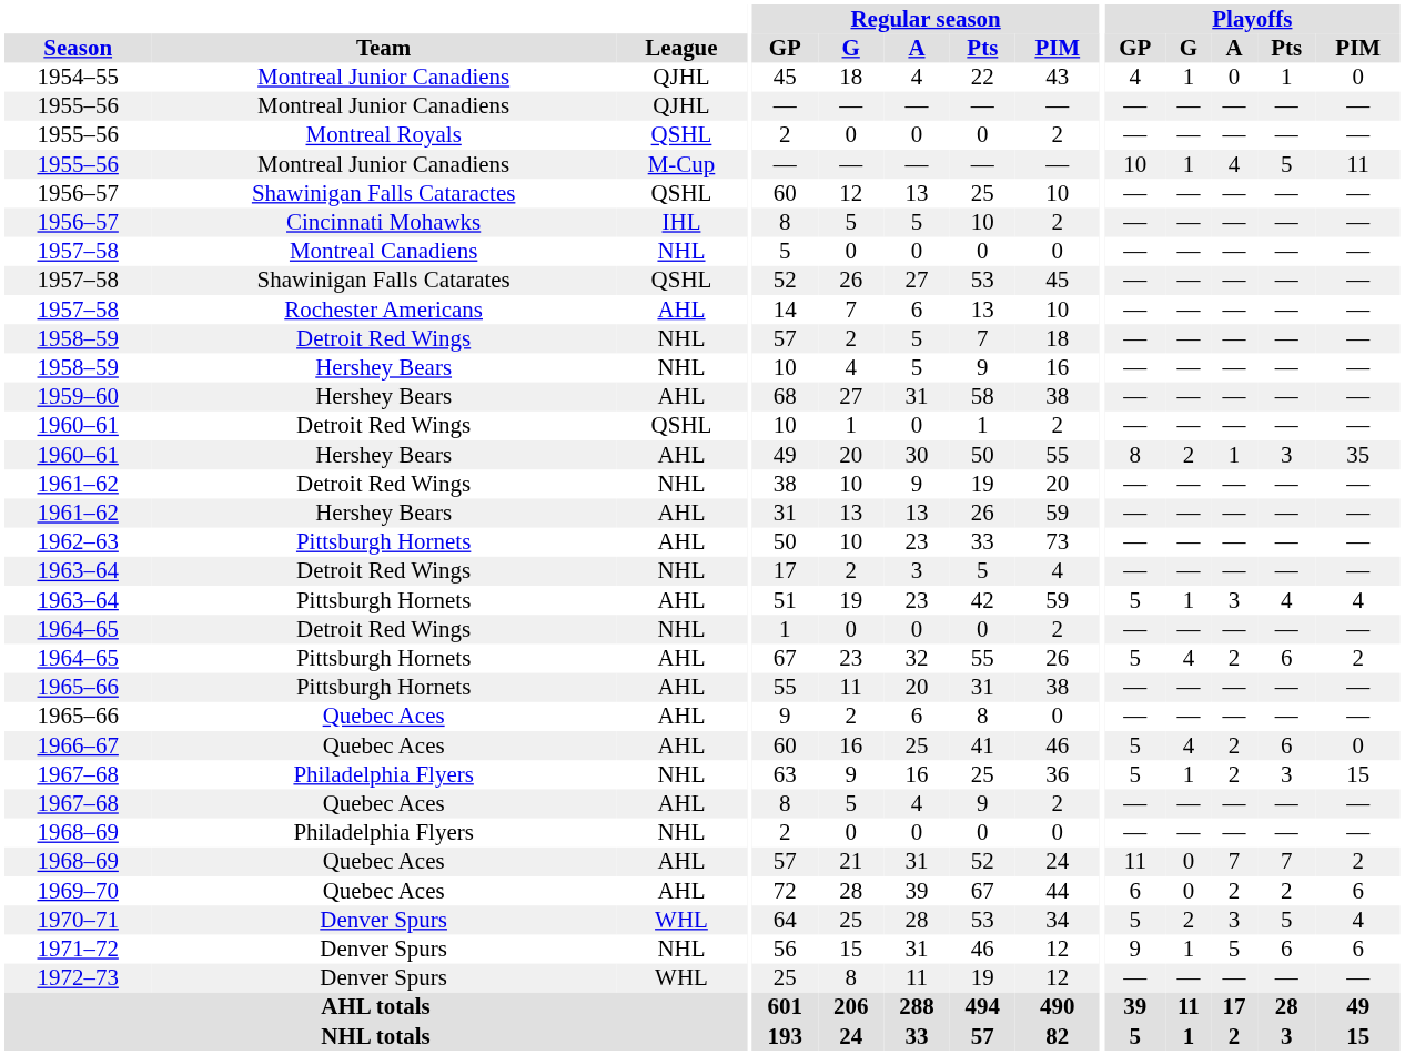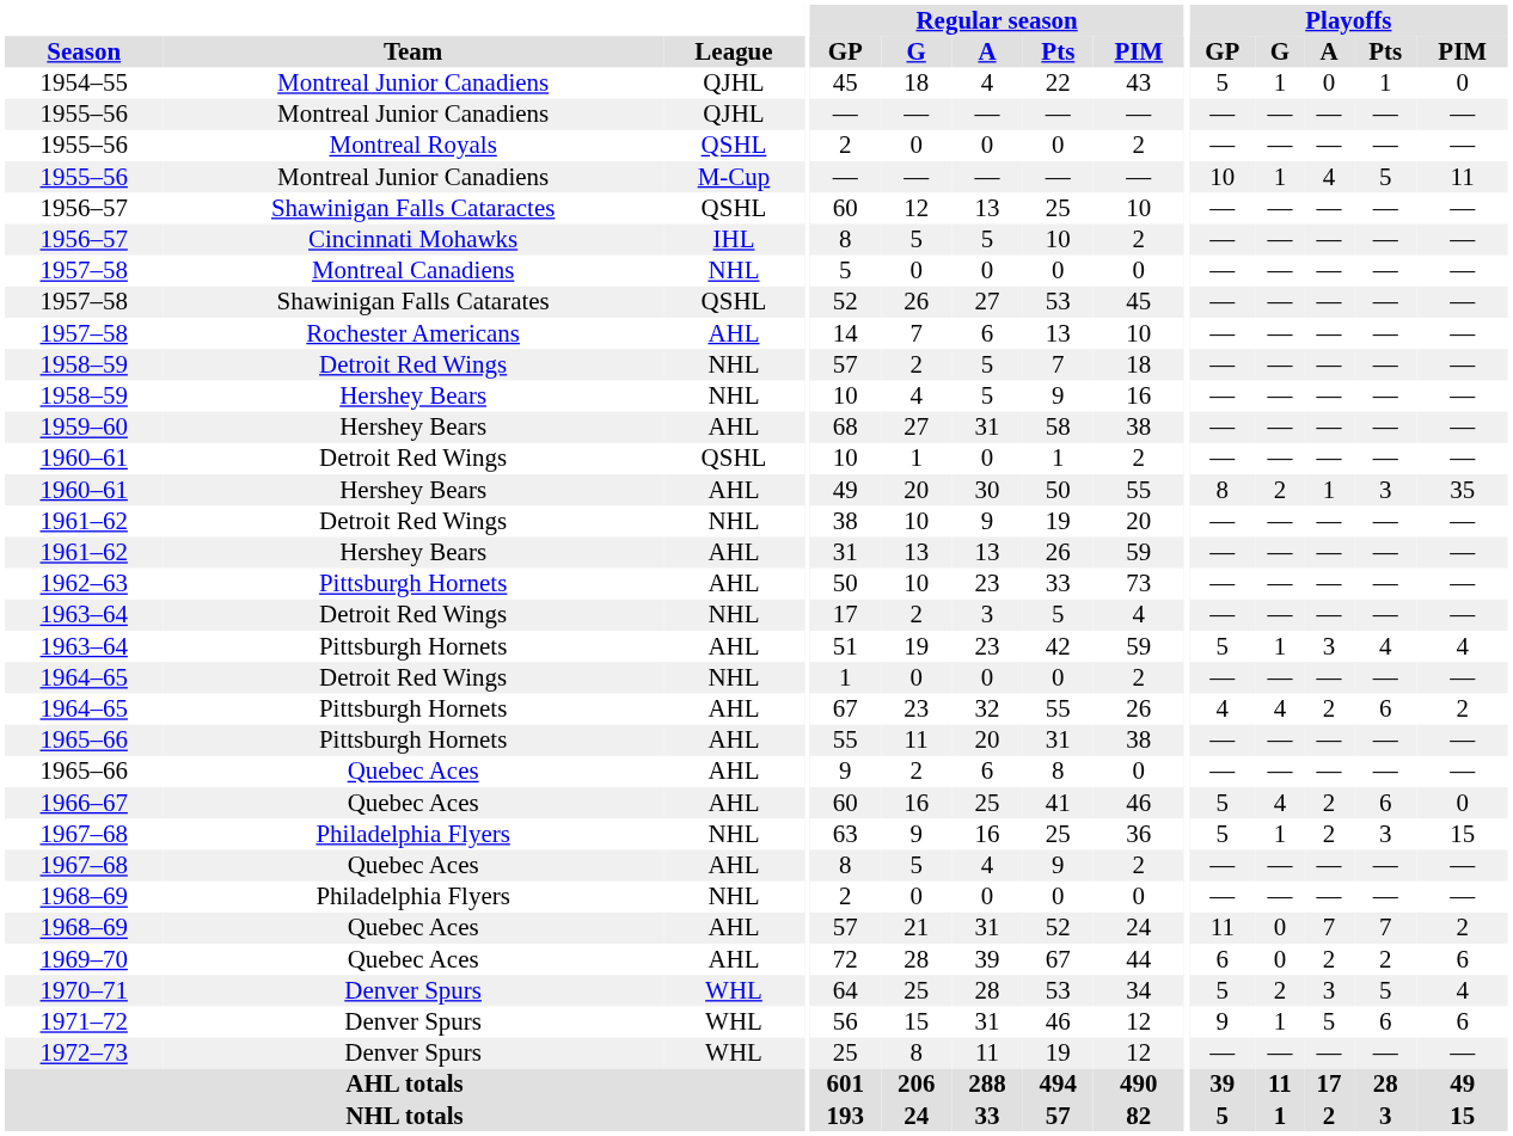 <table border="0" cellpadding="1" cellspacing="0" style="text-align:center; width:60em">
 <tr bgcolor="#e0e0e0">
 <th colspan="3" bgcolor="#ffffff"></th>
 <th rowspan="100" bgcolor="#ffffff"></th>
 <th colspan="5"><a href='#'>Regular season</a></th>
 <th rowspan="100" bgcolor="#ffffff"></th>
 <th colspan="5"><a href='#'>Playoffs</a></th>
 </tr>
 <tr bgcolor="#e0e0e0">
 <th><a href='#'>Season</a></th>
 <th>Team</th>
 <th>League</th>
 <th>GP</th>
 <th><a href='#'>G</a></th>
 <th><a href='#'>A</a></th>
 <th><a href='#'>Pts</a></th>
 <th><a href='#'>PIM</a></th>
 <th>GP</th>
 <th>G</th>
 <th>A</th>
 <th>Pts</th>
 <th>PIM</th>
 </tr>
 <tr>
 <td>1954–55</td>
 <td><a href='#'>Montreal Junior Canadiens</a></td>
 <td>QJHL</td>
 <td>45</td>
 <td>18</td>
 <td>4</td>
 <td>22</td>
 <td>43</td>
-<td>4</td>
+<td>5</td>
 <td>1</td>
 <td>0</td>
 <td>1</td>
 <td>0</td>
 </tr>
 <tr bgcolor="#f0f0f0">
 <td>1955–56</td>
 <td>Montreal Junior Canadiens</td>
 <td>QJHL</td>
 <td>—</td>
 <td>—</td>
 <td>—</td>
 <td>—</td>
 <td>—</td>
 <td>—</td>
 <td>—</td>
 <td>—</td>
 <td>—</td>
 <td>—</td>
 </tr>
 <tr>
 <td>1955–56</td>
 <td><a href='#'>Montreal Royals</a></td>
 <td><a href='#'>QSHL</a></td>
 <td>2</td>
 <td>0</td>
 <td>0</td>
 <td>0</td>
 <td>2</td>
 <td>—</td>
 <td>—</td>
 <td>—</td>
 <td>—</td>
 <td>—</td>
 </tr>
 <tr bgcolor="#f0f0f0">
 <td><a href='#'>1955–56</a></td>
 <td>Montreal Junior Canadiens</td>
 <td><a href='#'>M-Cup</a></td>
 <td>—</td>
 <td>—</td>
 <td>—</td>
 <td>—</td>
 <td>—</td>
 <td>10</td>
 <td>1</td>
 <td>4</td>
 <td>5</td>
 <td>11</td>
 </tr>
 <tr>
 <td>1956–57</td>
 <td><a href='#'>Shawinigan Falls Cataractes</a></td>
 <td>QSHL</td>
 <td>60</td>
 <td>12</td>
 <td>13</td>
 <td>25</td>
 <td>10</td>
 <td>—</td>
 <td>—</td>
 <td>—</td>
 <td>—</td>
 <td>—</td>
 </tr>
 <tr bgcolor="#f0f0f0">
 <td><a href='#'>1956–57</a></td>
 <td><a href='#'>Cincinnati Mohawks</a></td>
 <td><a href='#'>IHL</a></td>
 <td>8</td>
 <td>5</td>
 <td>5</td>
 <td>10</td>
 <td>2</td>
 <td>—</td>
 <td>—</td>
 <td>—</td>
 <td>—</td>
 <td>—</td>
 </tr>
 <tr>
 <td><a href='#'>1957–58</a></td>
 <td><a href='#'>Montreal Canadiens</a></td>
 <td><a href='#'>NHL</a></td>
 <td>5</td>
 <td>0</td>
 <td>0</td>
 <td>0</td>
 <td>0</td>
 <td>—</td>
 <td>—</td>
 <td>—</td>
 <td>—</td>
 <td>—</td>
 </tr>
 <tr bgcolor="#f0f0f0">
 <td>1957–58</td>
 <td>Shawinigan Falls Catarates</td>
 <td>QSHL</td>
 <td>52</td>
 <td>26</td>
 <td>27</td>
 <td>53</td>
 <td>45</td>
 <td>—</td>
 <td>—</td>
 <td>—</td>
 <td>—</td>
 <td>—</td>
 </tr>
 <tr>
 <td><a href='#'>1957–58</a></td>
 <td><a href='#'>Rochester Americans</a></td>
 <td><a href='#'>AHL</a></td>
 <td>14</td>
 <td>7</td>
 <td>6</td>
 <td>13</td>
 <td>10</td>
 <td>—</td>
 <td>—</td>
 <td>—</td>
 <td>—</td>
 <td>—</td>
 </tr>
 <tr bgcolor="#f0f0f0">
 <td><a href='#'>1958–59</a></td>
 <td><a href='#'>Detroit Red Wings</a></td>
 <td>NHL</td>
 <td>57</td>
 <td>2</td>
 <td>5</td>
 <td>7</td>
 <td>18</td>
 <td>—</td>
 <td>—</td>
 <td>—</td>
 <td>—</td>
 <td>—</td>
 </tr>
 <tr>
 <td><a href='#'>1958–59</a></td>
 <td><a href='#'>Hershey Bears</a></td>
 <td>NHL</td>
 <td>10</td>
 <td>4</td>
 <td>5</td>
 <td>9</td>
 <td>16</td>
 <td>—</td>
 <td>—</td>
 <td>—</td>
 <td>—</td>
 <td>—</td>
 </tr>
 <tr bgcolor="#f0f0f0">
 <td><a href='#'>1959–60</a></td>
 <td>Hershey Bears</td>
 <td>AHL</td>
 <td>68</td>
 <td>27</td>
 <td>31</td>
 <td>58</td>
 <td>38</td>
 <td>—</td>
 <td>—</td>
 <td>—</td>
 <td>—</td>
 <td>—</td>
 </tr>
 <tr>
 <td><a href='#'>1960–61</a></td>
 <td>Detroit Red Wings</td>
 <td>QSHL</td>
 <td>10</td>
 <td>1</td>
 <td>0</td>
 <td>1</td>
 <td>2</td>
 <td>—</td>
 <td>—</td>
 <td>—</td>
 <td>—</td>
 <td>—</td>
 </tr>
 <tr bgcolor="#f0f0f0">
 <td><a href='#'>1960–61</a></td>
 <td>Hershey Bears</td>
 <td>AHL</td>
 <td>49</td>
 <td>20</td>
 <td>30</td>
 <td>50</td>
 <td>55</td>
 <td>8</td>
 <td>2</td>
 <td>1</td>
 <td>3</td>
 <td>35</td>
 </tr>
 <tr>
 <td><a href='#'>1961–62</a></td>
 <td>Detroit Red Wings</td>
 <td>NHL</td>
 <td>38</td>
 <td>10</td>
 <td>9</td>
 <td>19</td>
 <td>20</td>
 <td>—</td>
 <td>—</td>
 <td>—</td>
 <td>—</td>
 <td>—</td>
 </tr>
 <tr bgcolor="#f0f0f0">
 <td><a href='#'>1961–62</a></td>
 <td>Hershey Bears</td>
 <td>AHL</td>
 <td>31</td>
 <td>13</td>
 <td>13</td>
 <td>26</td>
 <td>59</td>
 <td>—</td>
 <td>—</td>
 <td>—</td>
 <td>—</td>
 <td>—</td>
 </tr>
 <tr>
 <td><a href='#'>1962–63</a></td>
 <td><a href='#'>Pittsburgh Hornets</a></td>
 <td>AHL</td>
 <td>50</td>
 <td>10</td>
 <td>23</td>
 <td>33</td>
 <td>73</td>
 <td>—</td>
 <td>—</td>
 <td>—</td>
 <td>—</td>
 <td>—</td>
 </tr>
 <tr bgcolor="#f0f0f0">
 <td><a href='#'>1963–64</a></td>
 <td>Detroit Red Wings</td>
 <td>NHL</td>
 <td>17</td>
 <td>2</td>
 <td>3</td>
 <td>5</td>
 <td>4</td>
 <td>—</td>
 <td>—</td>
 <td>—</td>
 <td>—</td>
 <td>—</td>
 </tr>
 <tr>
 <td><a href='#'>1963–64</a></td>
 <td>Pittsburgh Hornets</td>
 <td>AHL</td>
 <td>51</td>
 <td>19</td>
 <td>23</td>
 <td>42</td>
 <td>59</td>
 <td>5</td>
 <td>1</td>
 <td>3</td>
 <td>4</td>
 <td>4</td>
 </tr>
 <tr bgcolor="#f0f0f0">
 <td><a href='#'>1964–65</a></td>
 <td>Detroit Red Wings</td>
 <td>NHL</td>
 <td>1</td>
 <td>0</td>
 <td>0</td>
 <td>0</td>
 <td>2</td>
 <td>—</td>
 <td>—</td>
 <td>—</td>
 <td>—</td>
 <td>—</td>
 </tr>
 <tr>
 <td><a href='#'>1964–65</a></td>
 <td>Pittsburgh Hornets</td>
 <td>AHL</td>
 <td>67</td>
 <td>23</td>
 <td>32</td>
 <td>55</td>
 <td>26</td>
-<td>5</td>
+<td>4</td>
 <td>4</td>
 <td>2</td>
 <td>6</td>
 <td>2</td>
 </tr>
 <tr bgcolor="#f0f0f0">
 <td><a href='#'>1965–66</a></td>
 <td>Pittsburgh Hornets</td>
 <td>AHL</td>
 <td>55</td>
 <td>11</td>
 <td>20</td>
 <td>31</td>
 <td>38</td>
 <td>—</td>
 <td>—</td>
 <td>—</td>
 <td>—</td>
 <td>—</td>
 </tr>
 <tr>
 <td>1965–66</td>
 <td><a href='#'>Quebec Aces</a></td>
 <td>AHL</td>
 <td>9</td>
 <td>2</td>
 <td>6</td>
 <td>8</td>
 <td>0</td>
 <td>—</td>
 <td>—</td>
 <td>—</td>
 <td>—</td>
 <td>—</td>
 </tr>
 <tr bgcolor="#f0f0f0">
 <td><a href='#'>1966–67</a></td>
 <td>Quebec Aces</td>
 <td>AHL</td>
 <td>60</td>
 <td>16</td>
 <td>25</td>
 <td>41</td>
 <td>46</td>
 <td>5</td>
 <td>4</td>
 <td>2</td>
 <td>6</td>
 <td>0</td>
 </tr>
 <tr>
 <td><a href='#'>1967–68</a></td>
 <td><a href='#'>Philadelphia Flyers</a></td>
 <td>NHL</td>
 <td>63</td>
 <td>9</td>
 <td>16</td>
 <td>25</td>
 <td>36</td>
 <td>5</td>
 <td>1</td>
 <td>2</td>
 <td>3</td>
 <td>15</td>
 </tr>
 <tr bgcolor="#f0f0f0">
 <td><a href='#'>1967–68</a></td>
 <td>Quebec Aces</td>
 <td>AHL</td>
 <td>8</td>
 <td>5</td>
 <td>4</td>
 <td>9</td>
 <td>2</td>
 <td>—</td>
 <td>—</td>
 <td>—</td>
 <td>—</td>
 <td>—</td>
 </tr>
 <tr>
 <td><a href='#'>1968–69</a></td>
 <td>Philadelphia Flyers</td>
 <td>NHL</td>
 <td>2</td>
 <td>0</td>
 <td>0</td>
 <td>0</td>
 <td>0</td>
 <td>—</td>
 <td>—</td>
 <td>—</td>
 <td>—</td>
 <td>—</td>
 </tr>
 <tr bgcolor="#f0f0f0">
 <td><a href='#'>1968–69</a></td>
 <td>Quebec Aces</td>
 <td>AHL</td>
 <td>57</td>
 <td>21</td>
 <td>31</td>
 <td>52</td>
 <td>24</td>
 <td>11</td>
 <td>0</td>
 <td>7</td>
 <td>7</td>
 <td>2</td>
 </tr>
 <tr>
 <td><a href='#'>1969–70</a></td>
 <td>Quebec Aces</td>
 <td>AHL</td>
 <td>72</td>
 <td>28</td>
 <td>39</td>
 <td>67</td>
 <td>44</td>
 <td>6</td>
 <td>0</td>
 <td>2</td>
 <td>2</td>
 <td>6</td>
 </tr>
 <tr bgcolor="#f0f0f0">
 <td><a href='#'>1970–71</a></td>
 <td><a href='#'>Denver Spurs</a></td>
 <td><a href='#'>WHL</a></td>
 <td>64</td>
 <td>25</td>
 <td>28</td>
 <td>53</td>
 <td>34</td>
 <td>5</td>
 <td>2</td>
 <td>3</td>
 <td>5</td>
 <td>4</td>
 </tr>
 <tr>
 <td><a href='#'>1971–72</a></td>
 <td>Denver Spurs</td>
-<td>NHL</td>
+<td>WHL</td>
 <td>56</td>
 <td>15</td>
 <td>31</td>
 <td>46</td>
 <td>12</td>
 <td>9</td>
 <td>1</td>
 <td>5</td>
 <td>6</td>
 <td>6</td>
 </tr>
 <tr bgcolor="#f0f0f0">
 <td><a href='#'>1972–73</a></td>
 <td>Denver Spurs</td>
 <td>WHL</td>
 <td>25</td>
 <td>8</td>
 <td>11</td>
 <td>19</td>
 <td>12</td>
 <td>—</td>
 <td>—</td>
 <td>—</td>
 <td>—</td>
 <td>—</td>
 </tr>
 <tr bgcolor="#e0e0e0">
 <th colspan="3">AHL totals</th>
 <th>601</th>
 <th>206</th>
 <th>288</th>
 <th>494</th>
 <th>490</th>
 <th>39</th>
 <th>11</th>
 <th>17</th>
 <th>28</th>
 <th>49</th>
 </tr>
 <tr bgcolor="#e0e0e0">
 <th colspan="3">NHL totals</th>
 <th>193</th>
 <th>24</th>
 <th>33</th>
 <th>57</th>
 <th>82</th>
 <th>5</th>
 <th>1</th>
 <th>2</th>
 <th>3</th>
 <th>15</th>
 </tr>
 </table>
